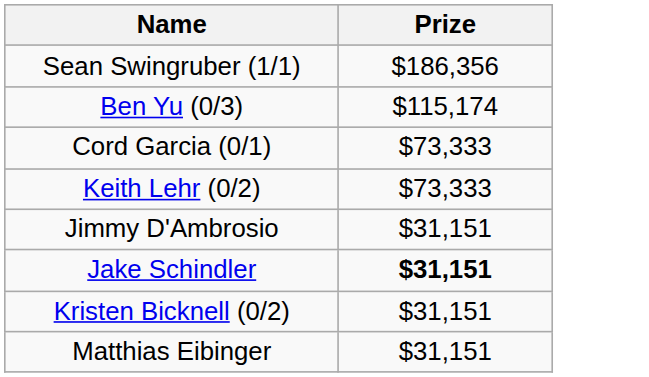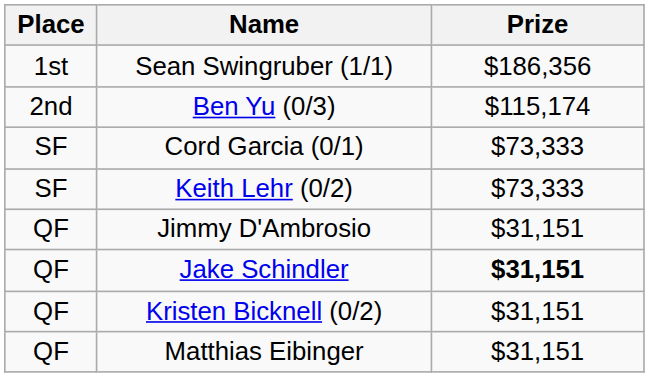 <table class="wikitable">
 <tr>
+<th width="50">Place</th>
 <th width="200">Name</th>
 <th width="125">Prize</th>
 </tr>
 <tr>
+<td align = "center">1st</td>
 <td align = "center">Sean Swingruber (1/1)</td>
 <td align = "center">$186,356</td>
 </tr>
 <tr>
+<td align = "center">2nd</td>
 <td align = "center"><a href='#'>Ben Yu</a> (0/3)</td>
 <td align = "center">$115,174</td>
 </tr>
 <tr>
+<td align = "center">SF</td>
 <td align = "center">Cord Garcia (0/1)</td>
 <td align = "center">$73,333</td>
 </tr>
 <tr>
+<td align = "center">SF</td>
 <td align = "center"><a href='#'>Keith Lehr</a> (0/2)</td>
 <td align = "center">$73,333</td>
 </tr>
 <tr>
+<td align = "center">QF</td>
 <td align = "center">Jimmy D'Ambrosio</td>
 <td align = "center">$31,151</td>
 </tr>
 <tr>
+<td align = "center">QF</td>
 <td align = "center"><a href='#'>Jake Schindler</a></td>
 <td align = "center"><strong>$31,151</strong></td>
 </tr>
 <tr>
+<td align = "center">QF</td>
 <td align = "center"><a href='#'>Kristen Bicknell</a> (0/2)</td>
 <td align = "center">$31,151</td>
 </tr>
 <tr>
+<td align = "center">QF</td>
 <td align = "center">Matthias Eibinger</td>
 <td align = "center">$31,151</td>
 </tr>
 </table>
